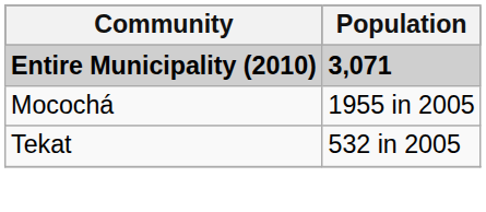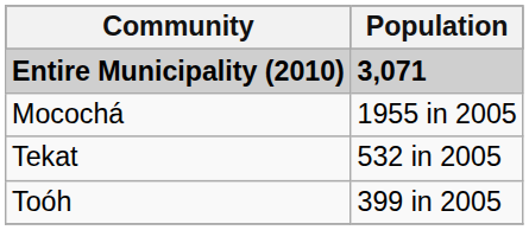 <table class="wikitable">
 <tr style="background:#111111; color:#111111;">
 <th><strong>Community</strong></th>
 <th><strong>Population</strong></th>
 </tr>
 <tr style="background:#CFCFCF;">
 <td><strong>Entire Municipality (2010)</strong></td>
 <td><strong>3,071</strong></td>
 </tr>
 <tr>
 <td>Mocochá</td>
 <td>1955  in 2005</td>
 </tr>
 <tr>
 <td>Tekat</td>
 <td>532  in 2005</td>
 </tr>
 <tr>
+<td>Toóh</td>
+<td>399   in 2005</td>
+</tr>
+<tr>
 </tr>
 </table>
